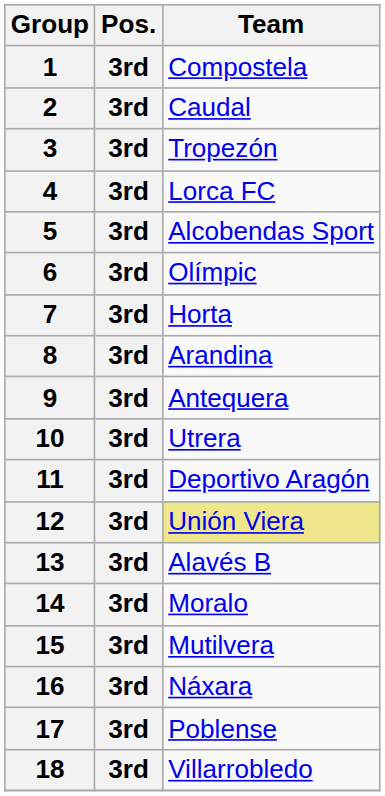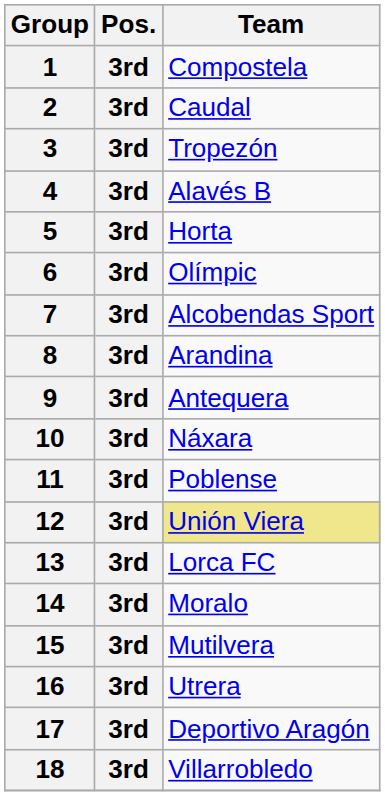 <table class="wikitable">
 <tr>
 <th>Group</th>
 <th>Pos.</th>
 <th>Team</th>
 </tr>
 <tr>
 <th>1</th>
 <th>3rd</th>
 <td><a href='#'>Compostela</a></td>
 </tr>
 <tr>
 <th>2</th>
 <th>3rd</th>
 <td><a href='#'>Caudal</a></td>
 </tr>
 <tr>
 <th>3</th>
 <th>3rd</th>
 <td><a href='#'>Tropezón</a></td>
 </tr>
 <tr>
 <th>4</th>
 <th>3rd</th>
-<td><a href='#'>Lorca FC</a></td>
+<td><a href='#'>Alavés B</a></td>
 </tr>
 <tr>
 <th>5</th>
 <th>3rd</th>
-<td><a href='#'>Alcobendas Sport</a></td>
+<td><a href='#'>Horta</a></td>
 </tr>
 <tr>
 <th>6</th>
 <th>3rd</th>
 <td><a href='#'>Olímpic</a></td>
 </tr>
 <tr>
 <th>7</th>
 <th>3rd</th>
-<td><a href='#'>Horta</a></td>
+<td><a href='#'>Alcobendas Sport</a></td>
 </tr>
 <tr>
 <th>8</th>
 <th>3rd</th>
 <td><a href='#'>Arandina</a></td>
 </tr>
 <tr>
 <th>9</th>
 <th>3rd</th>
 <td><a href='#'>Antequera</a></td>
 </tr>
 <tr>
 <th>10</th>
 <th>3rd</th>
-<td><a href='#'>Utrera</a></td>
+<td><a href='#'>Náxara</a></td>
 </tr>
 <tr>
 <th>11</th>
 <th>3rd</th>
-<td><a href='#'>Deportivo Aragón</a></td>
+<td><a href='#'>Poblense</a></td>
 </tr>
 <tr>
 <th>12</th>
 <th>3rd</th>
 <td style="background: khaki;"><a href='#'>Unión Viera</a></td>
 </tr>
 <tr>
 <th>13</th>
 <th>3rd</th>
-<td><a href='#'>Alavés B</a></td>
+<td><a href='#'>Lorca FC</a></td>
 </tr>
 <tr>
 <th>14</th>
 <th>3rd</th>
 <td><a href='#'>Moralo</a></td>
 </tr>
 <tr>
 <th>15</th>
 <th>3rd</th>
 <td><a href='#'>Mutilvera</a></td>
 </tr>
 <tr>
 <th>16</th>
 <th>3rd</th>
-<td><a href='#'>Náxara</a></td>
+<td><a href='#'>Utrera</a></td>
 </tr>
 <tr>
 <th>17</th>
 <th>3rd</th>
-<td><a href='#'>Poblense</a></td>
+<td><a href='#'>Deportivo Aragón</a></td>
 </tr>
 <tr>
 <th>18</th>
 <th>3rd</th>
 <td><a href='#'>Villarrobledo</a></td>
 </tr>
 <tr>
 </tr>
 </table>
